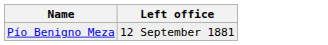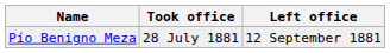 <table class="wikitable">
 <tr>
 <th>Name</th>
+<th>Took office</th>
 <th>Left office</th>
 </tr>
 <tr bgcolor="efefef">
 <td><a href='#'>Pío Benigno Meza</a></td>
+<td>28 July 1881</td>
 <td>12 September 1881</td>
 </tr>
 </table>
